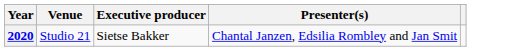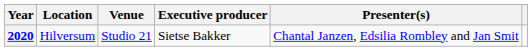 <table class="wikitable plainrowheaders">
 <tr>
 <th scope="col">Year</th>
+<th scope="col">Location</th>
 <th scope="col">Venue</th>
 <th scope="col">Executive producer</th>
 <th scope="col">Presenter(s)</th>
 <th scope="col"></th>
 </tr>
 <tr>
 <th scope="row"><a href='#'>2020</a></th>
+<td><a href='#'>Hilversum</a></td>
 <td><a href='#'>Studio 21</a></td>
 <td>Sietse Bakker</td>
 <td><a href='#'>Chantal Janzen</a>, <a href='#'>Edsilia Rombley</a> and <a href='#'>Jan Smit</a></td>
 <td></td>
 </tr>
 </table>
